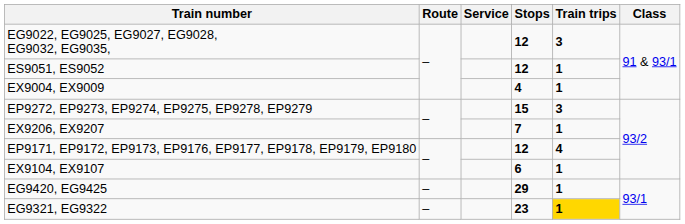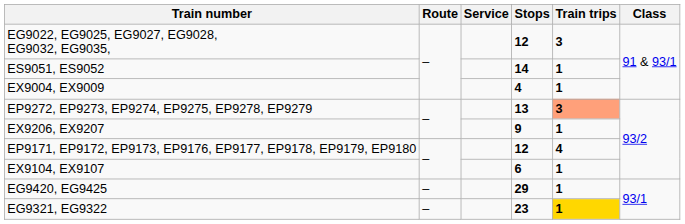 <table class="wikitable">
 <tr>
 <th>Train number</th>
 <th>Route</th>
 <th>Service</th>
 <th>Stops</th>
 <th>Train trips</th>
 <th>Class</th>
 </tr>
 <tr>
 <td>EG9022, EG9025, EG9027, EG9028,<br>EG9032, EG9035,</td>
 <td rowspan="3">–</td>
 <td><strong></strong></td>
 <td><strong>12</strong></td>
 <td><strong>3</strong></td>
 <td rowspan="3"><a href='#'>91</a> & <a href='#'>93/1</a></td>
 </tr>
 <tr>
 <td>ES9051, ES9052</td>
 <td><strong></strong></td>
-<td><strong>12</strong></td>
+<td><strong>14</strong></td>
 <td><strong>1</strong></td>
 </tr>
 <tr>
 <td>EX9004, EX9009</td>
 <td><strong></strong></td>
 <td><strong>4</strong></td>
 <td><strong>1</strong></td>
 </tr>
 <tr>
 <td>EP9272, EP9273, EP9274, EP9275, EP9278, EP9279</td>
 <td rowspan="2">–</td>
 <td><strong></strong></td>
-<td><strong>15</strong></td>
-<td><strong>3</strong></td>
+<td><strong>13</strong></td>
+<td style="background: lightsalmon;"><strong>3</strong></td>
 <td rowspan="4"><a href='#'>93/2</a></td>
 </tr>
 <tr>
 <td>EX9206, EX9207</td>
 <td><strong></strong></td>
-<td><strong>7</strong></td>
+<td><strong>9</strong></td>
 <td><strong>1</strong></td>
 </tr>
 <tr>
 <td>EP9171, EP9172, EP9173, EP9176, EP9177, EP9178, EP9179, EP9180</td>
 <td rowspan="2">–</td>
 <td><strong></strong></td>
 <td><strong>12</strong></td>
 <td><strong>4</strong></td>
 </tr>
 <tr>
 <td>EX9104, EX9107</td>
 <td><strong></strong></td>
 <td><strong>6</strong></td>
 <td><strong>1</strong></td>
 </tr>
 <tr>
 <td>EG9420, EG9425</td>
 <td>–</td>
 <td><strong></strong></td>
 <td><strong>29</strong></td>
 <td><strong>1</strong></td>
 <td rowspan="2"><a href='#'>93/1</a></td>
 </tr>
 <tr>
 <td>EG9321, EG9322</td>
 <td>–</td>
 <td><strong></strong></td>
 <td><strong>23</strong></td>
 <td style="background: gold;"><strong>1</strong></td>
 </tr>
 </table>
